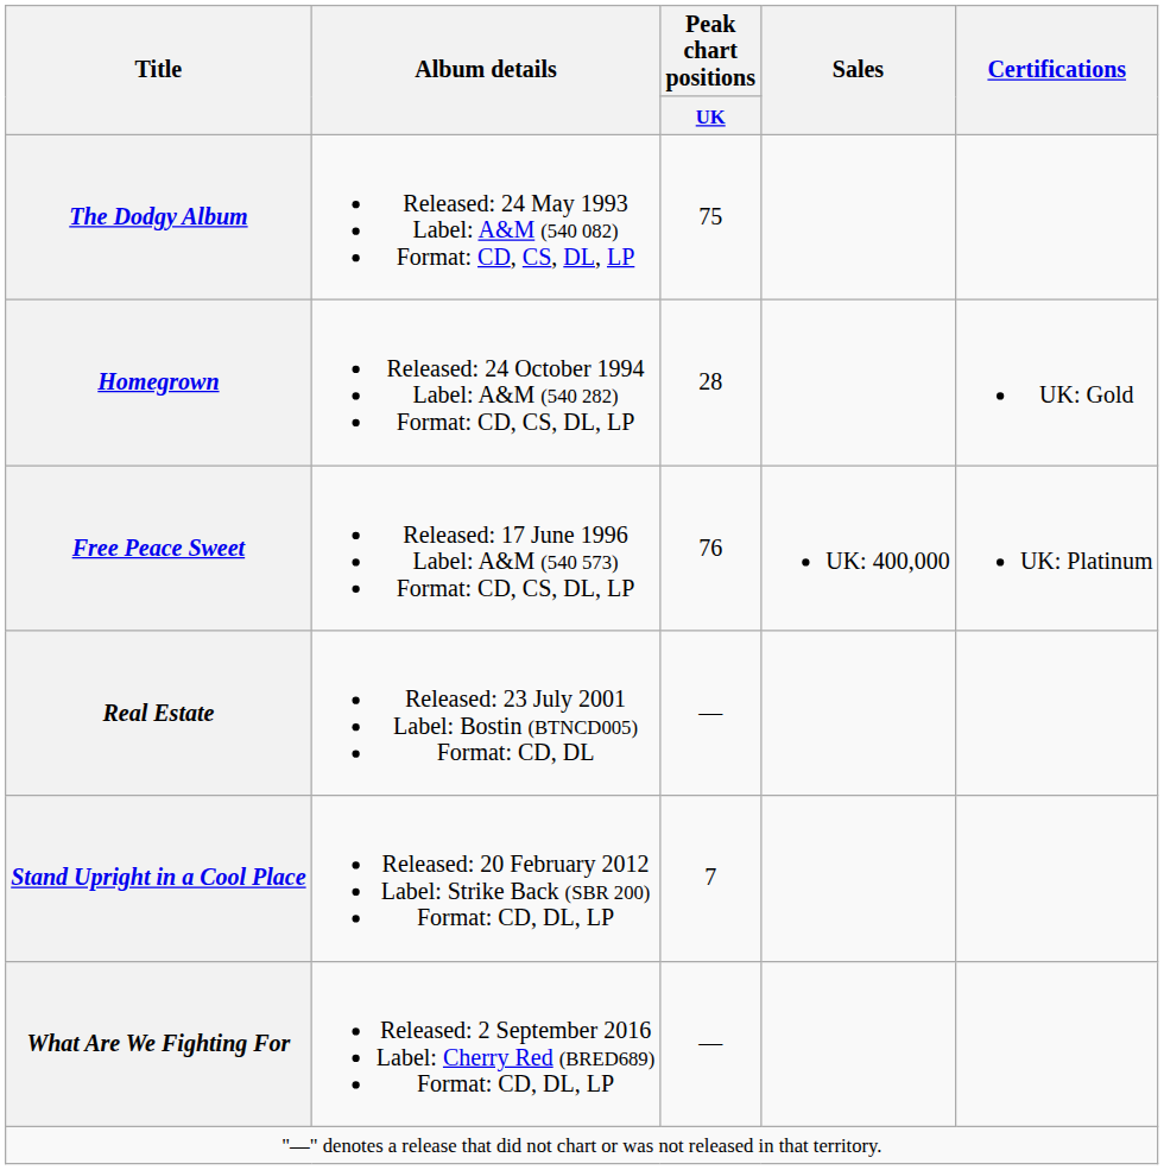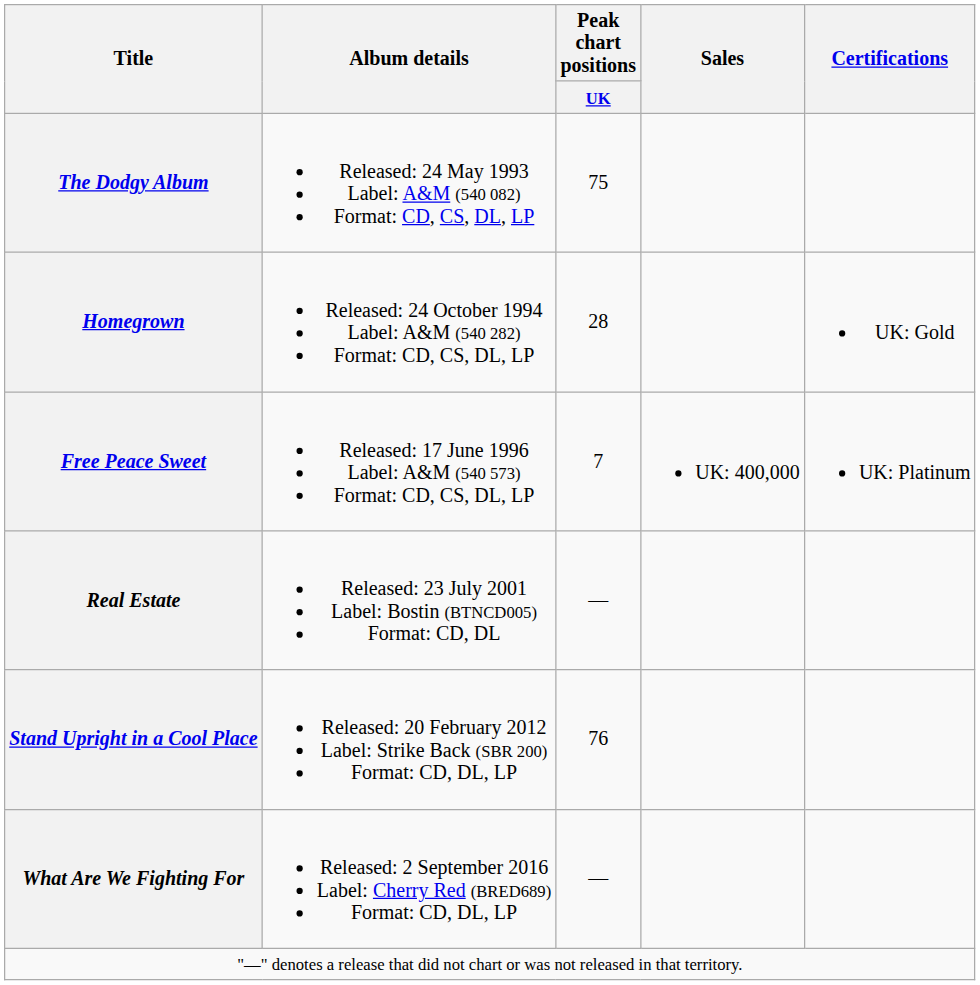 <table class="wikitable plainrowheaders" style="text-align:center;">
 <tr>
 <th scope="col" rowspan="2">Title</th>
 <th scope="col" rowspan="2">Album details</th>
 <th scope="col" colspan="1">Peak chart<br>positions</th>
 <th scope="col" rowspan="2">Sales</th>
 <th scope="col" rowspan="2"><a href='#'>Certifications</a></th>
 </tr>
 <tr>
 <th style="width:30px;"><small><a href='#'>UK</a></small><br></th>
 </tr>
 <tr>
 <th scope="row"><em><a href='#'>The Dodgy Album</a></em></th>
 <td><br><ul><li>Released: 24 May 1993</li><li>Label: <a href='#'>A&M</a> <small>(540 082)</small></li><li>Format: <a href='#'>CD</a>, <a href='#'>CS</a>, <a href='#'>DL</a>, <a href='#'>LP</a></li></ul></td>
 <td>75</td>
 <td></td>
 <td></td>
 </tr>
 <tr>
 <th scope="row"><em><a href='#'>Homegrown</a></em></th>
 <td><br><ul><li>Released: 24 October 1994</li><li>Label: A&M <small>(540 282)</small></li><li>Format: CD, CS, DL, LP</li></ul></td>
 <td>28</td>
 <td></td>
 <td><br><ul><li>UK: Gold</li></ul></td>
 </tr>
 <tr>
 <th scope="row"><em><a href='#'>Free Peace Sweet</a></em></th>
 <td><br><ul><li>Released: 17 June 1996</li><li>Label: A&M <small>(540 573)</small></li><li>Format: CD, CS, DL, LP</li></ul></td>
-<td>76</td>
+<td>7</td>
 <td><br><ul><li>UK: 400,000</li></ul></td>
 <td><br><ul><li>UK: Platinum</li></ul></td>
 </tr>
 <tr>
 <th scope="row"><em>Real Estate</em></th>
 <td><br><ul><li>Released: 23 July 2001</li><li>Label: Bostin <small>(BTNCD005)</small></li><li>Format: CD, DL</li></ul></td>
 <td>—</td>
 <td></td>
 <td></td>
 </tr>
 <tr>
 <th scope="row"><em><a href='#'>Stand Upright in a Cool Place</a></em></th>
 <td><br><ul><li>Released: 20 February 2012</li><li>Label: Strike Back <small>(SBR 200)</small></li><li>Format: CD, DL, LP</li></ul></td>
-<td>7</td>
+<td>76</td>
 <td></td>
 <td></td>
 </tr>
 <tr>
 <th scope="row"><em>What Are We Fighting For</em></th>
 <td><br><ul><li>Released: 2 September 2016</li><li>Label: <a href='#'>Cherry Red</a> <small>(BRED689)</small></li><li>Format: CD, DL, LP</li></ul></td>
 <td>—</td>
 <td></td>
 <td></td>
 </tr>
 <tr>
 <td colspan="9"><small>"—" denotes a release that did not chart or was not released in that territory.</small></td>
 </tr>
 </table>
